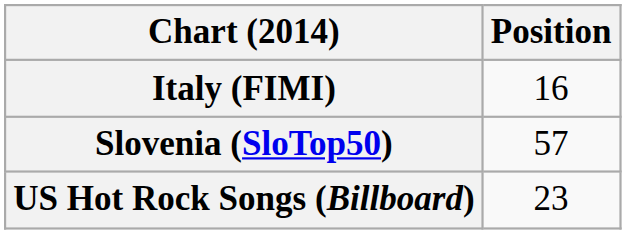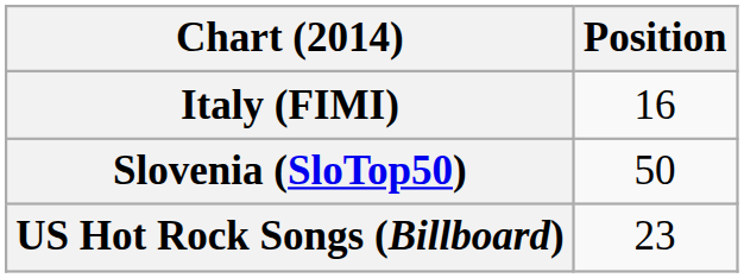 <table class="wikitable sortable plainrowheaders">
 <tr>
 <th>Chart (2014)</th>
 <th>Position</th>
 </tr>
 <tr>
 <th scope="row">Italy (FIMI)</th>
 <td style="text-align:center;">16</td>
 </tr>
 <tr>
 <th scope="row">Slovenia (<a href='#'>SloTop50</a>)</th>
-<td align=center>57</td>
+<td align=center>50</td>
 </tr>
 <tr>
 <th scope="row">US Hot Rock Songs (<em>Billboard</em>)</th>
 <td style="text-align:center;">23</td>
 </tr>
 </table>
